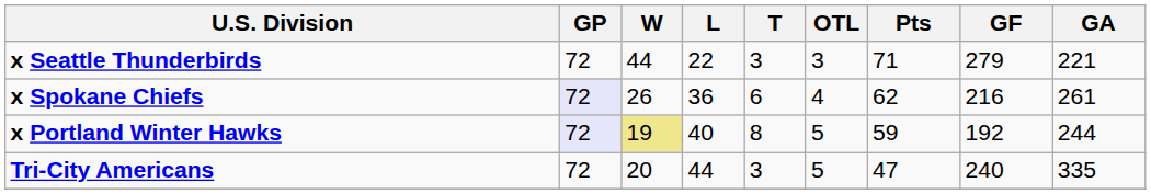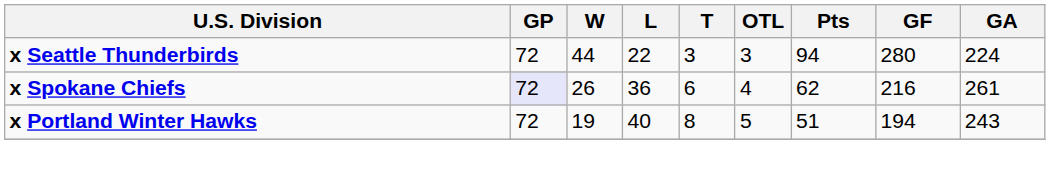 <table class="wikitable">
 <tr>
 <th width="45%">U.S. Division</th>
 <th width="5%">GP</th>
 <th width="5%">W</th>
 <th width="5%">L</th>
 <th width="5%">T</th>
 <th width="5%">OTL</th>
 <th width="7.5%">Pts</th>
 <th width="7.5%">GF</th>
 <th width="7.5%">GA</th>
 </tr>
 <tr>
 <td><strong>x <a href='#'>Seattle Thunderbirds</a></strong></td>
 <td>72</td>
 <td>44</td>
 <td>22</td>
 <td>3</td>
 <td>3</td>
-<td>71</td>
-<td>279</td>
-<td>221</td>
+<td>94</td>
+<td>280</td>
+<td>224</td>
 </tr>
 <tr>
 <td><strong>x <a href='#'>Spokane Chiefs</a></strong></td>
 <td style="background: lavender;">72</td>
 <td>26</td>
 <td>36</td>
 <td>6</td>
 <td>4</td>
 <td>62</td>
 <td>216</td>
 <td>261</td>
 </tr>
 <tr>
 <td><strong>x <a href='#'>Portland Winter Hawks</a></strong></td>
-<td style="background: lavender;">72</td>
-<td style="background: khaki;">19</td>
+<td>72</td>
+<td>19</td>
 <td>40</td>
 <td>8</td>
 <td>5</td>
-<td>59</td>
-<td>192</td>
-<td>244</td>
-</tr>
-<tr>
-<td><strong><a href='#'>Tri-City Americans</a></strong></td>
-<td>72</td>
-<td>20</td>
-<td>44</td>
-<td>3</td>
-<td>5</td>
-<td>47</td>
-<td>240</td>
-<td>335</td>
+<td>51</td>
+<td>194</td>
+<td>243</td>
 </tr>
 <tr>
 </tr>
 </table>
